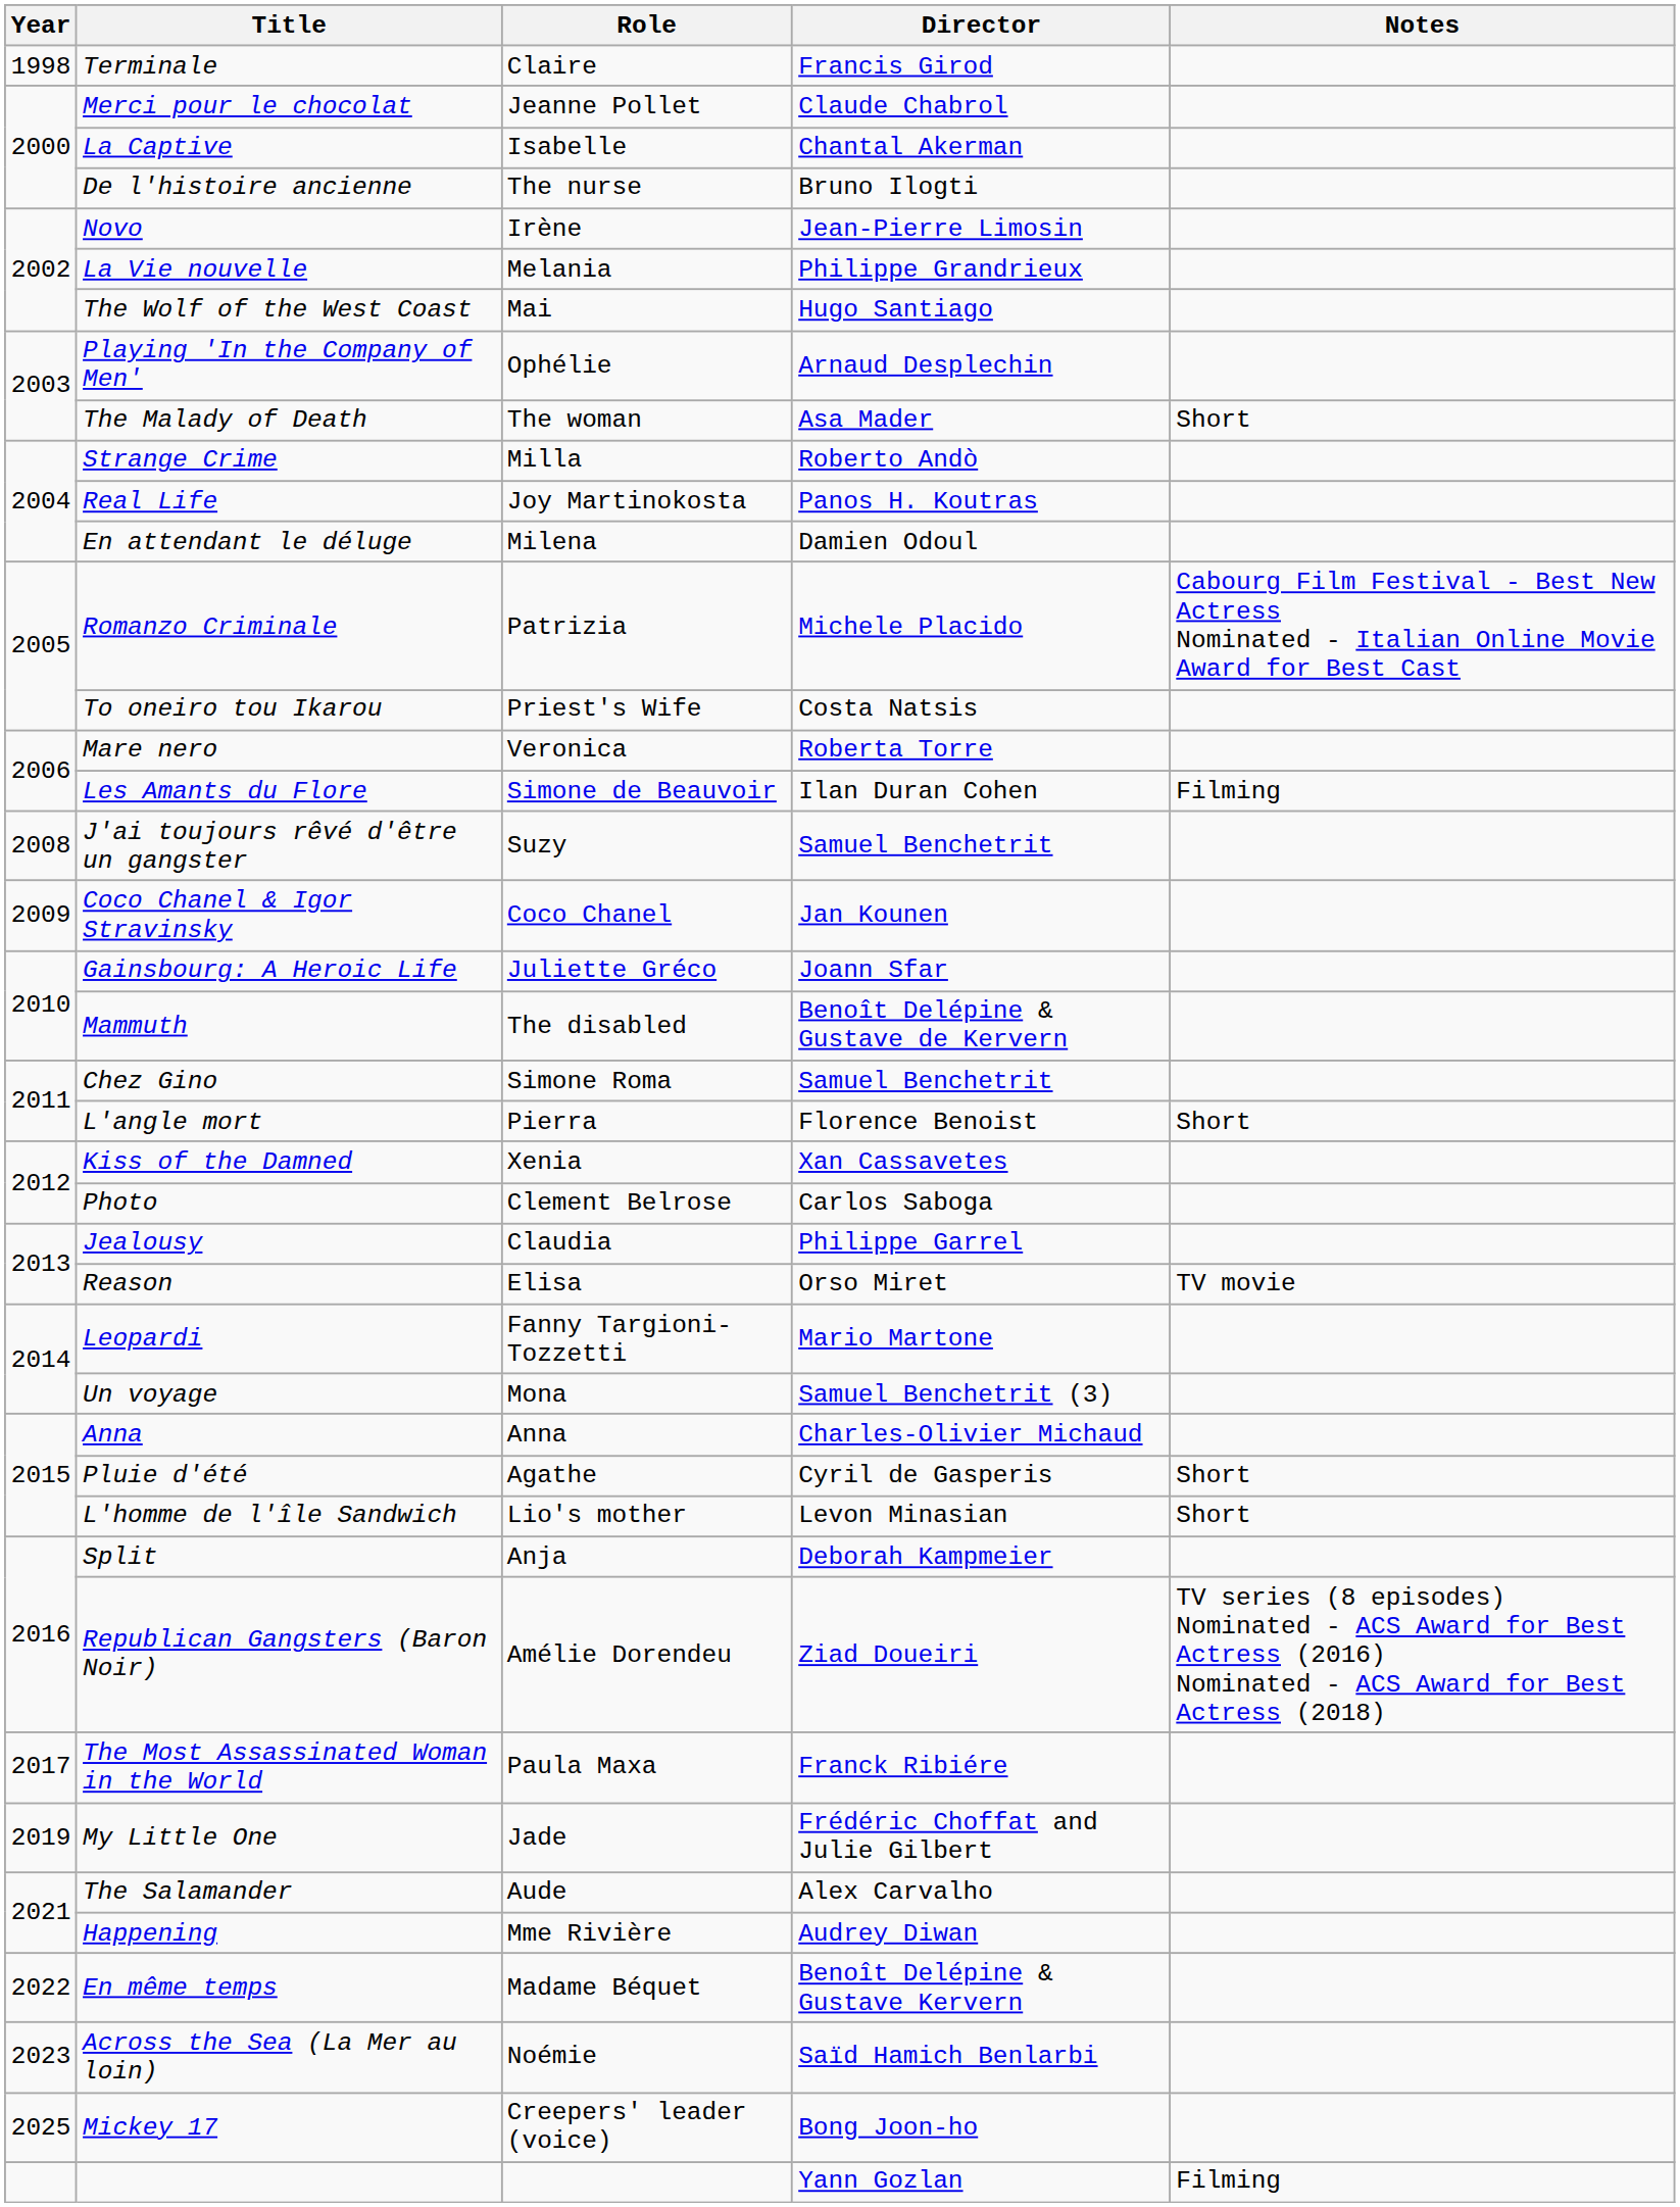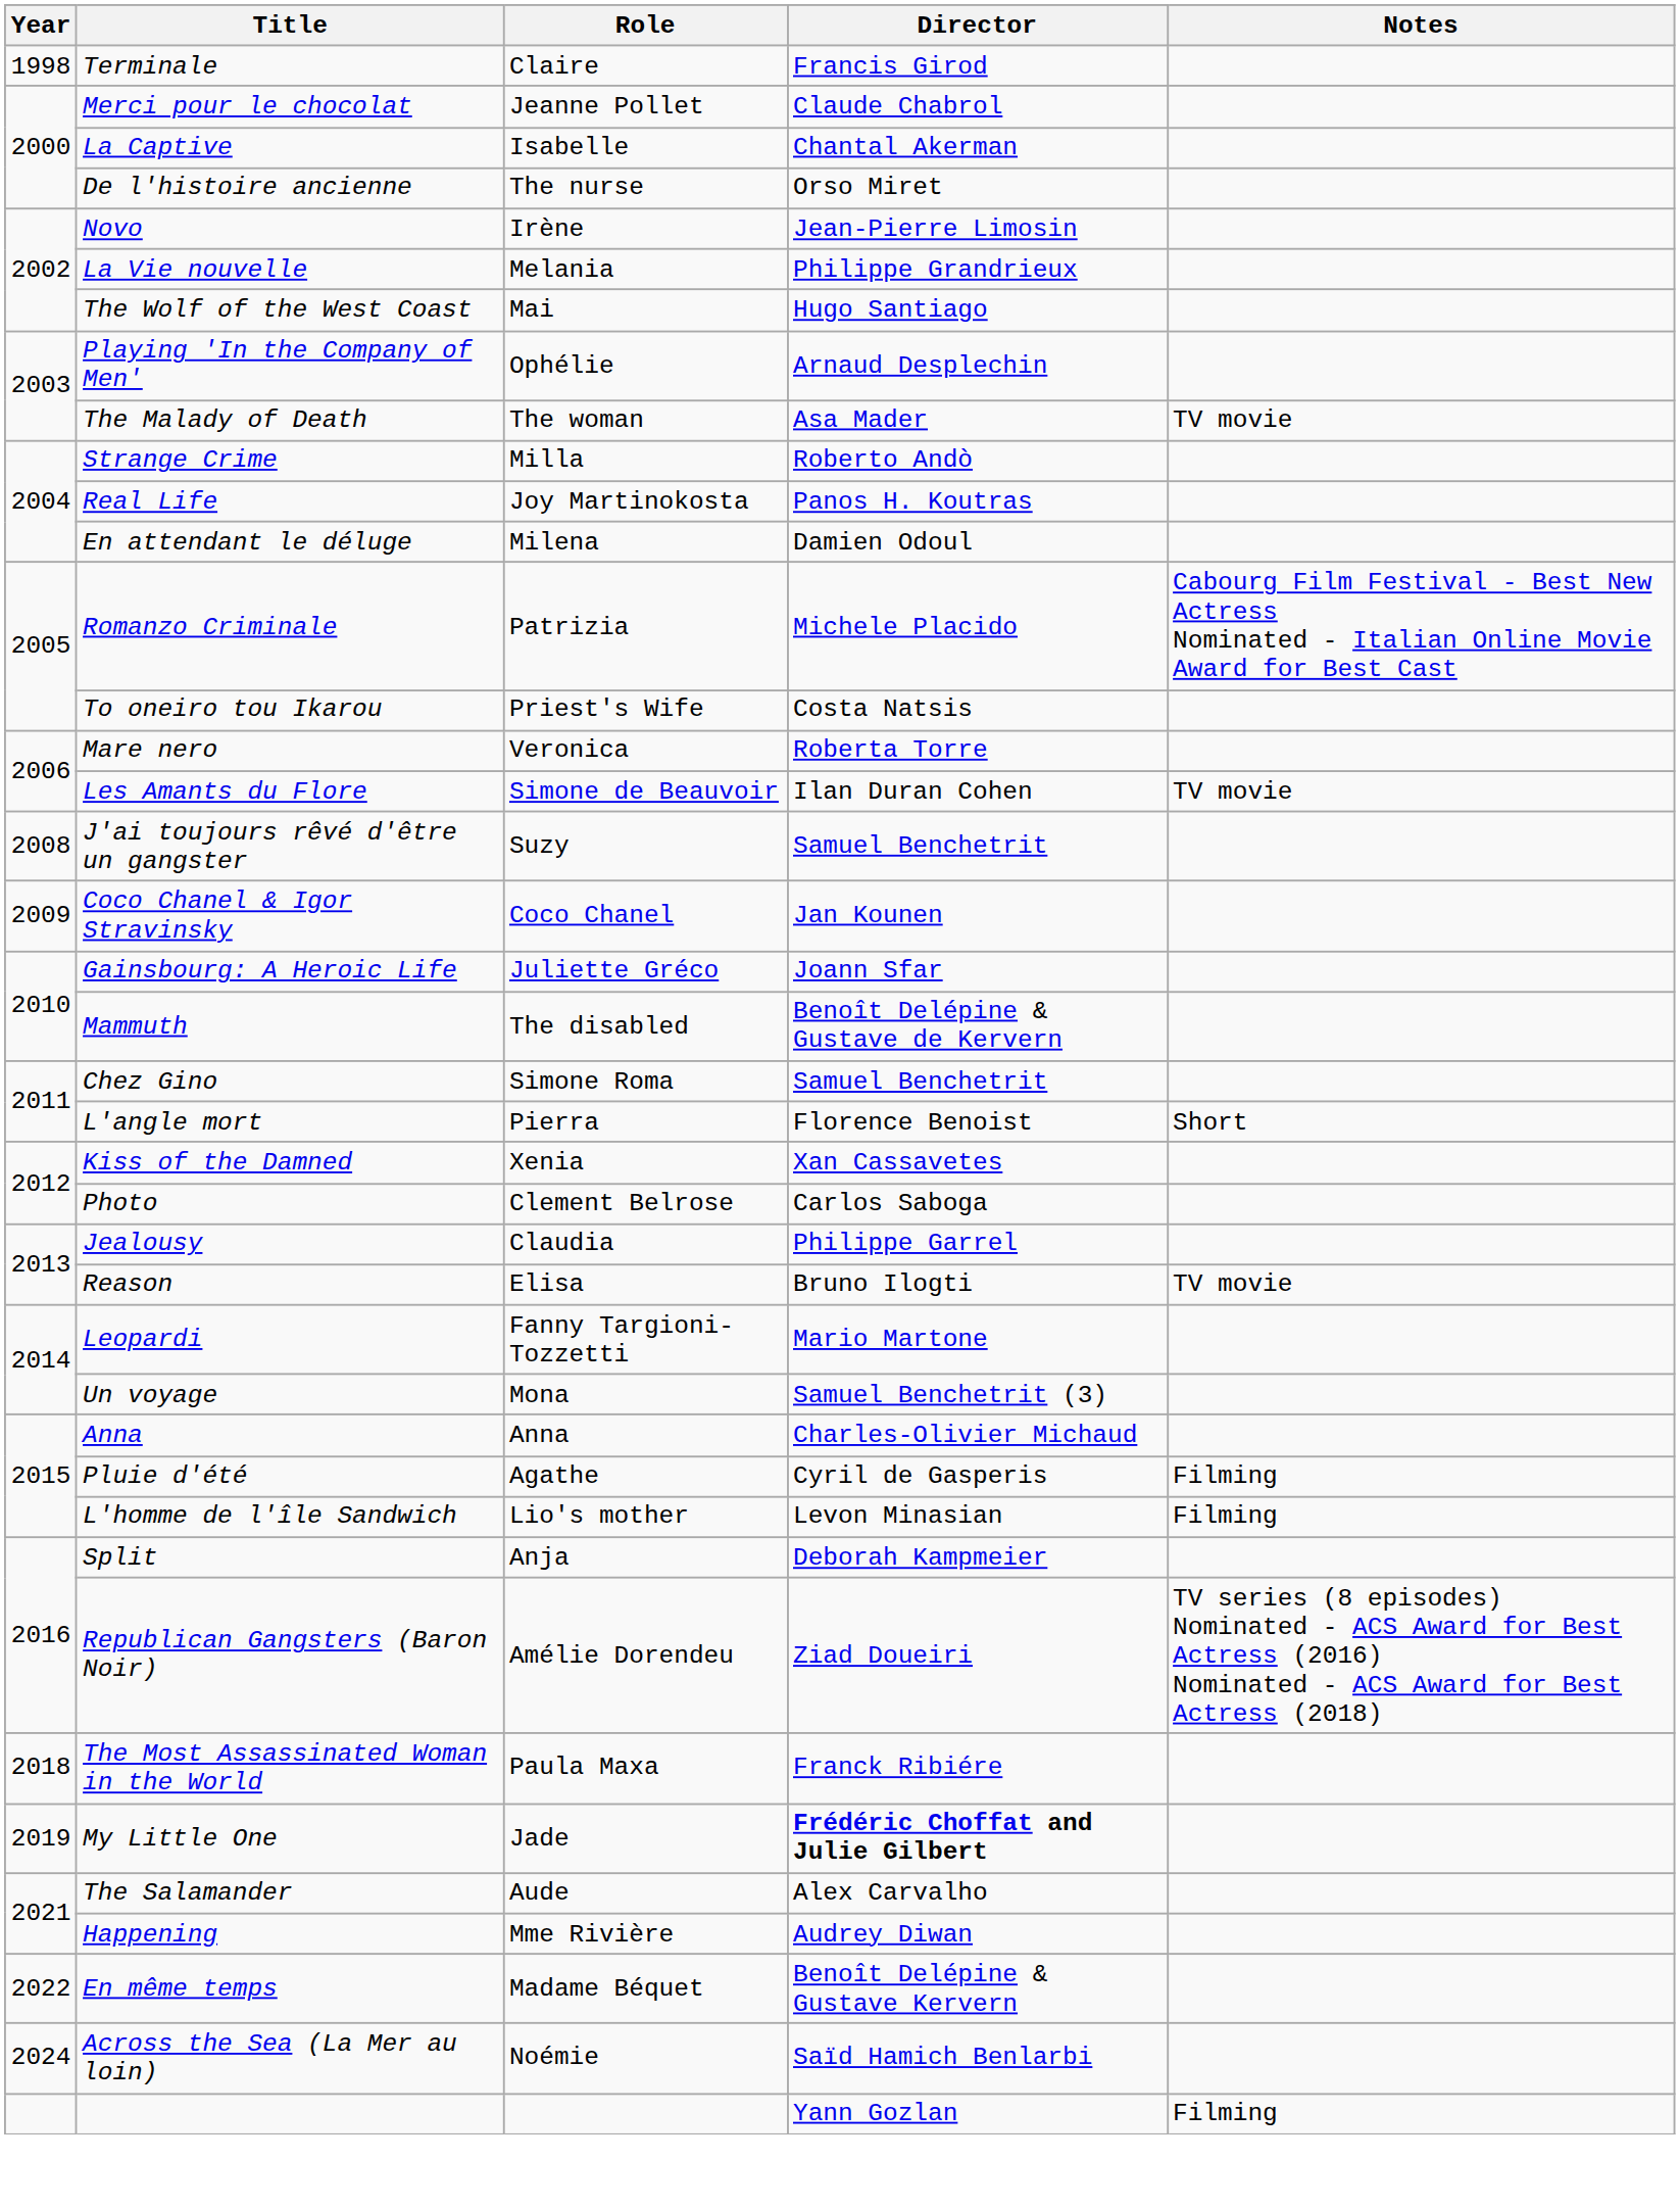 <table class="wikitable sortable">
 <tr>
 <th>Year</th>
 <th>Title</th>
 <th>Role</th>
 <th>Director</th>
 <th class="unsortable">Notes</th>
 </tr>
 <tr>
 <td rowspan=1>1998</td>
 <td><em>Terminale</em></td>
 <td>Claire</td>
 <td><a href='#'>Francis Girod</a></td>
 <td></td>
 </tr>
 <tr>
 <td rowspan=3>2000</td>
 <td><em><a href='#'>Merci pour le chocolat</a></em></td>
 <td>Jeanne Pollet</td>
 <td><a href='#'>Claude Chabrol</a></td>
 <td></td>
 </tr>
 <tr>
 <td><em><a href='#'>La Captive</a></em></td>
 <td>Isabelle</td>
 <td><a href='#'>Chantal Akerman</a></td>
 <td></td>
 </tr>
 <tr>
 <td><em>De l'histoire ancienne</em></td>
 <td>The nurse</td>
-<td>Bruno Ilogti</td>
+<td>Orso Miret</td>
 <td></td>
 </tr>
 <tr>
 <td rowspan=3>2002</td>
 <td><em><a href='#'>Novo</a></em></td>
 <td>Irène</td>
 <td><a href='#'>Jean-Pierre Limosin</a></td>
 <td></td>
 </tr>
 <tr>
 <td><em><a href='#'>La Vie nouvelle</a></em></td>
 <td>Melania</td>
 <td><a href='#'>Philippe Grandrieux</a></td>
 <td></td>
 </tr>
 <tr>
 <td><em>The Wolf of the West Coast</em></td>
 <td>Mai</td>
 <td><a href='#'>Hugo Santiago</a></td>
 <td></td>
 </tr>
 <tr>
 <td rowspan=2>2003</td>
 <td><em><a href='#'>Playing 'In the Company of Men'</a></em></td>
 <td>Ophélie</td>
 <td><a href='#'>Arnaud Desplechin</a></td>
 <td></td>
 </tr>
 <tr>
 <td><em>The Malady of Death</em></td>
 <td>The woman</td>
 <td><a href='#'>Asa Mader</a></td>
-<td>Short</td>
+<td>TV movie</td>
 </tr>
 <tr>
 <td rowspan=3>2004</td>
 <td><em><a href='#'>Strange Crime</a></em></td>
 <td>Milla</td>
 <td><a href='#'>Roberto Andò</a></td>
 <td></td>
 </tr>
 <tr>
 <td><em><a href='#'>Real Life</a></em></td>
 <td>Joy Martinokosta</td>
 <td><a href='#'>Panos H. Koutras</a></td>
 <td></td>
 </tr>
 <tr>
 <td><em>En attendant le déluge</em></td>
 <td>Milena</td>
 <td>Damien Odoul</td>
 <td></td>
 </tr>
 <tr>
 <td rowspan=2>2005</td>
 <td><em><a href='#'>Romanzo Criminale</a></em></td>
 <td>Patrizia</td>
 <td><a href='#'>Michele Placido</a></td>
 <td><a href='#'>Cabourg Film Festival - Best New Actress</a><br>Nominated - <a href='#'>Italian Online Movie Award for Best Cast</a></td>
 </tr>
 <tr>
 <td><em>To oneiro tou Ikarou</em></td>
 <td>Priest's Wife</td>
 <td>Costa Natsis</td>
 <td></td>
 </tr>
 <tr>
 <td rowspan=2>2006</td>
 <td><em>Mare nero</em></td>
 <td>Veronica</td>
 <td><a href='#'>Roberta Torre</a></td>
 <td></td>
 </tr>
 <tr>
 <td><em><a href='#'>Les Amants du Flore</a></em></td>
 <td><a href='#'>Simone de Beauvoir</a></td>
 <td>Ilan Duran Cohen</td>
-<td>Filming</td>
+<td>TV movie</td>
 </tr>
 <tr>
 <td rowspan=1>2008</td>
 <td><em>J'ai toujours rêvé d'être un gangster</em></td>
 <td>Suzy</td>
 <td><a href='#'>Samuel Benchetrit</a></td>
 <td></td>
 </tr>
 <tr>
 <td rowspan=1>2009</td>
 <td><em><a href='#'>Coco Chanel & Igor Stravinsky</a></em></td>
 <td><a href='#'>Coco Chanel</a></td>
 <td><a href='#'>Jan Kounen</a></td>
 <td></td>
 </tr>
 <tr>
 <td rowspan=2>2010</td>
 <td><em><a href='#'>Gainsbourg: A Heroic Life</a></em></td>
 <td><a href='#'>Juliette Gréco</a></td>
 <td><a href='#'>Joann Sfar</a></td>
 <td></td>
 </tr>
 <tr>
 <td><em><a href='#'>Mammuth</a></em></td>
 <td>The disabled</td>
 <td><a href='#'>Benoît Delépine</a> & <a href='#'>Gustave de Kervern</a></td>
 <td></td>
 </tr>
 <tr>
 <td rowspan=2>2011</td>
 <td><em>Chez Gino</em></td>
 <td>Simone Roma</td>
 <td><a href='#'>Samuel Benchetrit</a></td>
 <td></td>
 </tr>
 <tr>
 <td><em>L'angle mort</em></td>
 <td>Pierra</td>
 <td>Florence Benoist</td>
 <td>Short</td>
 </tr>
 <tr>
 <td rowspan=2>2012</td>
 <td><em><a href='#'>Kiss of the Damned</a></em></td>
 <td>Xenia</td>
 <td><a href='#'>Xan Cassavetes</a></td>
 <td></td>
 </tr>
 <tr>
 <td><em>Photo</em></td>
 <td>Clement Belrose</td>
 <td>Carlos Saboga</td>
 <td></td>
 </tr>
 <tr>
 <td rowspan=2>2013</td>
 <td><em><a href='#'>Jealousy</a></em></td>
 <td>Claudia</td>
 <td><a href='#'>Philippe Garrel</a></td>
 <td></td>
 </tr>
 <tr>
 <td><em>Reason</em></td>
 <td>Elisa</td>
-<td>Orso Miret</td>
+<td>Bruno Ilogti</td>
 <td>TV movie</td>
 </tr>
 <tr>
 <td rowspan=2>2014</td>
 <td><em><a href='#'>Leopardi</a></em></td>
 <td>Fanny Targioni-Tozzetti</td>
 <td><a href='#'>Mario Martone</a></td>
 <td></td>
 </tr>
 <tr>
 <td><em>Un voyage</em></td>
 <td>Mona</td>
 <td><a href='#'>Samuel Benchetrit</a> (3)</td>
 <td></td>
 </tr>
 <tr>
 <td rowspan=3>2015</td>
 <td><em><a href='#'>Anna</a></em></td>
 <td>Anna</td>
 <td><a href='#'>Charles-Olivier Michaud</a></td>
 <td></td>
 </tr>
 <tr>
 <td><em>Pluie d'été</em></td>
 <td>Agathe</td>
 <td>Cyril de Gasperis</td>
-<td>Short</td>
+<td>Filming</td>
 </tr>
 <tr>
 <td><em>L'homme de l'île Sandwich</em></td>
 <td>Lio's mother</td>
 <td>Levon Minasian</td>
-<td>Short</td>
+<td>Filming</td>
 </tr>
 <tr>
 <td rowspan=2>2016</td>
 <td><em>Split</em></td>
 <td>Anja</td>
 <td><a href='#'>Deborah Kampmeier</a></td>
 <td></td>
 </tr>
 <tr>
 <td><em><a href='#'>Republican Gangsters</a> (Baron Noir)</em></td>
 <td>Amélie Dorendeu</td>
 <td><a href='#'>Ziad Doueiri</a></td>
 <td>TV series (8 episodes)<br>Nominated - <a href='#'>ACS Award for Best Actress</a> (2016)<br>Nominated - <a href='#'>ACS Award for Best Actress</a> (2018)</td>
 </tr>
 <tr>
-<td>2017</td>
+<td>2018</td>
 <td><em><a href='#'>The Most Assassinated Woman in the World</a></em></td>
 <td>Paula Maxa</td>
 <td><a href='#'>Franck Ribiére</a></td>
 <td></td>
 </tr>
 <tr>
 <td>2019</td>
 <td><em>My Little One</em></td>
 <td>Jade</td>
-<td><a href='#'>Frédéric Choffat</a> and Julie Gilbert</td>
+<td><strong><a href='#'>Frédéric Choffat</a> and Julie Gilbert</strong></td>
 <td></td>
 </tr>
 <tr>
 <td rowspan=2>2021</td>
 <td><em>The Salamander</em></td>
 <td>Aude</td>
 <td>Alex Carvalho</td>
 <td></td>
 </tr>
 <tr>
 <td><em><a href='#'>Happening</a></em></td>
 <td>Mme Rivière</td>
 <td><a href='#'>Audrey Diwan</a></td>
 <td></td>
 </tr>
 <tr>
 <td>2022</td>
 <td><em><a href='#'>En même temps</a></em></td>
 <td>Madame Béquet</td>
 <td><a href='#'>Benoît Delépine</a> &<br> <a href='#'>Gustave Kervern</a></td>
 <td></td>
 </tr>
 <tr>
-<td>2023</td>
+<td>2024</td>
 <td><em><a href='#'>Across the Sea</a> (La Mer au loin)</em></td>
 <td>Noémie</td>
 <td><a href='#'>Saïd Hamich Benlarbi</a></td>
-<td></td>
-</tr>
-<tr>
-<td>2025</td>
-<td><em><a href='#'>Mickey 17</a></em></td>
-<td>Creepers' leader (voice)</td>
-<td><a href='#'>Bong Joon-ho</a></td>
 <td></td>
 </tr>
 <tr>
 <td></td>
 <td></td>
 <td></td>
 <td><a href='#'>Yann Gozlan</a></td>
 <td>Filming</td>
 </tr>
 </table>
